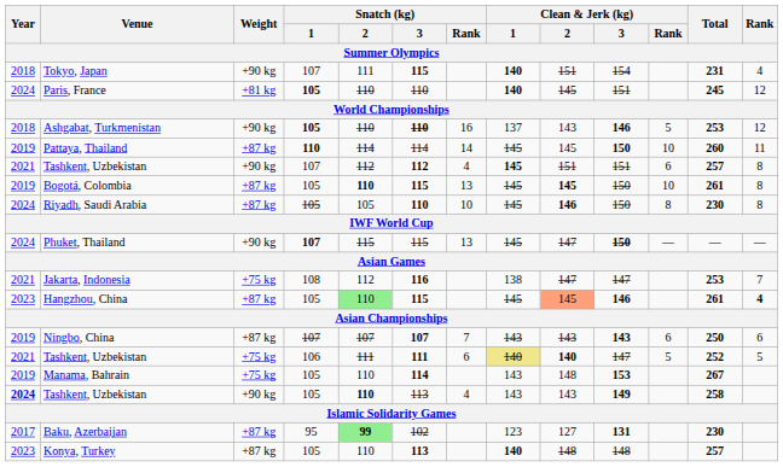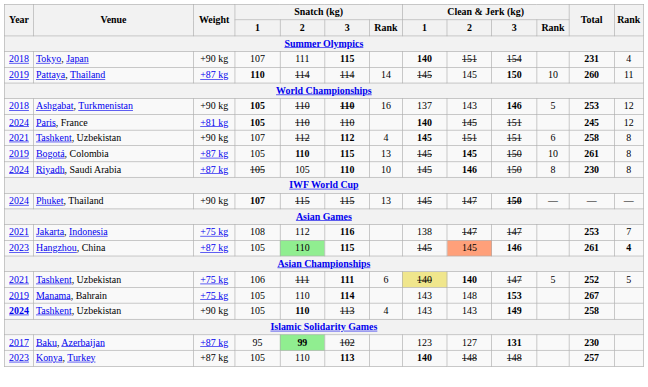 <table class = "wikitable" style="text-align:center;">
 <tr>
 <th rowspan=2 width=40>Year</th>
 <th rowspan=2 width=250>Venue</th>
 <th rowspan=2 width=60>Weight</th>
 <th colspan=4>Snatch (kg)</th>
 <th colspan=4>Clean & Jerk (kg)</th>
 <th rowspan=2 width=65>Total</th>
 <th rowspan=2 width=40>Rank</th>
 </tr>
 <tr>
 <th width=65>1</th>
 <th width=65>2</th>
 <th width=65>3</th>
 <th width=45>Rank</th>
 <th width=65>1</th>
 <th width=65>2</th>
 <th width=65>3</th>
 <th width=45>Rank</th>
 </tr>
 <tr>
 <th colspan=13><a href='#'>Summer Olympics</a></th>
 </tr>
 <tr>
 <td><a href='#'>2018</a></td>
 <td align=left><a href='#'>Tokyo</a>, <a href='#'>Japan</a></td>
 <td>+90 kg</td>
 <td>107</td>
 <td>111</td>
 <td><strong>115</strong></td>
 <td></td>
 <td><strong>140</strong></td>
 <td><s>151</s></td>
 <td><s>154</s></td>
 <td></td>
 <td><strong>231</strong></td>
 <td>4</td>
 </tr>
 <tr>
-<td><a href='#'>2024</a></td>
-<td align=left><a href='#'>Paris</a>, France</td>
-<td><a href='#'>+81 kg</a></td>
-<td><strong>105</strong></td>
-<td><s>110</s></td>
-<td><s>110</s></td>
-<td></td>
-<td><strong>140</strong></td>
+<td><a href='#'>2019</a></td>
+<td align=left><a href='#'>Pattaya</a>, <a href='#'>Thailand</a></td>
+<td><a href='#'>+87 kg</a></td>
+<td><strong>110</strong></td>
+<td><s>114</s></td>
+<td><s>114</s></td>
+<td>14</td>
 <td><s>145</s></td>
-<td><s>151</s></td>
-<td></td>
-<td><strong>245</strong></td>
-<td>12</td>
+<td>145</td>
+<td><strong>150</strong></td>
+<td>10</td>
+<td><strong>260</strong></td>
+<td>11</td>
 </tr>
 <tr>
 <th colspan=13><a href='#'>World Championships</a></th>
 </tr>
 <tr>
 <td><a href='#'>2018</a></td>
 <td align=left><a href='#'>Ashgabat</a>, <a href='#'>Turkmenistan</a></td>
 <td>+90 kg</td>
 <td><strong>105</strong></td>
 <td><s>110</s></td>
 <td><strong><s>110</s></strong></td>
 <td>16</td>
 <td>137</td>
 <td>143</td>
 <td><strong>146</strong></td>
 <td>5</td>
 <td><strong>253</strong></td>
 <td>12</td>
 </tr>
 <tr>
-<td><a href='#'>2019</a></td>
-<td align=left><a href='#'>Pattaya</a>, <a href='#'>Thailand</a></td>
-<td><a href='#'>+87 kg</a></td>
-<td><strong>110</strong></td>
-<td><s>114</s></td>
-<td><s>114</s></td>
-<td>14</td>
+<td><a href='#'>2024</a></td>
+<td align=left><a href='#'>Paris</a>, France</td>
+<td><a href='#'>+81 kg</a></td>
+<td><strong>105</strong></td>
+<td><s>110</s></td>
+<td><s>110</s></td>
+<td></td>
+<td><strong>140</strong></td>
 <td><s>145</s></td>
-<td>145</td>
-<td><strong>150</strong></td>
-<td>10</td>
-<td><strong>260</strong></td>
-<td>11</td>
+<td><s>151</s></td>
+<td></td>
+<td><strong>245</strong></td>
+<td>12</td>
 </tr>
 <tr>
 <td><a href='#'>2021</a></td>
 <td align=left><a href='#'>Tashkent</a>, Uzbekistan</td>
 <td>+90 kg</td>
 <td>107</td>
 <td><s>112</s></td>
 <td><strong>112</strong></td>
 <td>4</td>
 <td><strong>145</strong></td>
 <td><s>151</s></td>
 <td><s>151</s></td>
 <td>6</td>
-<td><strong>257</strong></td>
+<td><strong>258</strong></td>
 <td>8</td>
 </tr>
 <tr>
 <td><a href='#'>2019</a></td>
 <td align=left><a href='#'>Bogotá</a>, Colombia</td>
 <td><a href='#'>+87 kg</a></td>
 <td>105</td>
 <td><strong>110</strong></td>
 <td><strong>115</strong></td>
 <td>13</td>
 <td><s>145</s></td>
 <td><strong>145</strong></td>
 <td><s>150</s></td>
 <td>10</td>
 <td><strong>261</strong></td>
 <td>8</td>
 </tr>
 <tr>
 <td><a href='#'>2024</a></td>
 <td align=left><a href='#'>Riyadh</a>, Saudi Arabia</td>
 <td><a href='#'>+87 kg</a></td>
 <td><s>105</s></td>
 <td>105</td>
 <td><strong>110</strong></td>
 <td>10</td>
 <td><s>145</s></td>
 <td><strong>146</strong></td>
 <td><s>150</s></td>
 <td>8</td>
 <td><strong>230</strong></td>
 <td>8</td>
 </tr>
 <tr>
 <th colspan=13><a href='#'>IWF World Cup</a></th>
 </tr>
 <tr>
 <td><a href='#'>2024</a></td>
 <td align=left><a href='#'>Phuket</a>, Thailand</td>
 <td>+90 kg</td>
 <td><strong>107</strong></td>
 <td><s>115</s></td>
 <td><s>115</s></td>
 <td>13</td>
 <td><s>145</s></td>
 <td><s>147</s></td>
 <td><strong><s>150</s></strong></td>
 <td>—</td>
 <td>—</td>
 <td>—</td>
 </tr>
 <tr>
 <th colspan=13><a href='#'>Asian Games</a></th>
 </tr>
 <tr>
 <td><a href='#'>2021</a></td>
 <td align=left><a href='#'>Jakarta</a>, <a href='#'>Indonesia</a></td>
 <td><a href='#'>+75 kg</a></td>
 <td>108</td>
 <td>112</td>
 <td><strong>116</strong></td>
 <td></td>
 <td>138</td>
 <td><s>147</s></td>
 <td><s>147</s></td>
 <td></td>
 <td><strong>253</strong></td>
 <td>7</td>
 </tr>
 <tr>
 <td><a href='#'>2023</a></td>
 <td align=left><a href='#'>Hangzhou</a>, China</td>
 <td><a href='#'>+87 kg</a></td>
 <td>105</td>
 <td style="background: lightgreen;">110</td>
 <td><strong>115</strong></td>
 <td></td>
 <td><s>145</s></td>
 <td style="background: lightsalmon;">145</td>
 <td><strong>146</strong></td>
 <td></td>
 <td><strong>261</strong></td>
 <td><strong>4</strong></td>
 </tr>
 <tr>
 <th colspan=13><a href='#'>Asian Championships</a></th>
 </tr>
 <tr>
-<td><a href='#'>2019</a></td>
-<td align=left><a href='#'>Ningbo</a>, China</td>
-<td>+87 kg</td>
-<td><s>107</s></td>
-<td><s>107</s></td>
-<td><strong>107</strong></td>
-<td>7</td>
-<td><s>143</s></td>
-<td><s>143</s></td>
-<td><strong>143</strong></td>
-<td>6</td>
-<td><strong>250</strong></td>
-<td>6</td>
-</tr>
-<tr>
 <td><a href='#'>2021</a></td>
 <td align=left><a href='#'>Tashkent</a>, Uzbekistan</td>
 <td><a href='#'>+75 kg</a></td>
 <td>106</td>
 <td><s>111</s></td>
 <td><strong>111</strong></td>
 <td>6</td>
 <td style="background: khaki;"><s>140</s></td>
 <td><strong>140</strong></td>
 <td><s>147</s></td>
 <td>5</td>
 <td><strong>252</strong></td>
 <td>5</td>
 </tr>
 <tr>
 <td><a href='#'>2019</a></td>
 <td align=left><a href='#'>Manama</a>, Bahrain</td>
 <td><a href='#'>+75 kg</a></td>
 <td>105</td>
 <td>110</td>
 <td><strong>114</strong></td>
 <td></td>
 <td>143</td>
 <td>148</td>
 <td><strong>153</strong></td>
 <td></td>
 <td><strong>267</strong></td>
 <td></td>
 </tr>
 <tr>
 <td><strong><a href='#'>2024</a></strong></td>
 <td align=left><a href='#'>Tashkent</a>, Uzbekistan</td>
 <td>+90 kg</td>
 <td>105</td>
 <td><strong>110</strong></td>
 <td><s>113</s></td>
 <td>4</td>
 <td>143</td>
 <td>143</td>
 <td><strong>149</strong></td>
 <td></td>
 <td><strong>258</strong></td>
 <td></td>
 </tr>
 <tr>
 <th colspan=13><a href='#'>Islamic Solidarity Games</a></th>
 </tr>
 <tr>
 <td><a href='#'>2017</a></td>
 <td align=left><a href='#'>Baku</a>, <a href='#'>Azerbaijan</a></td>
 <td><a href='#'>+87 kg</a></td>
 <td>95</td>
 <td style="background: lightgreen;"><strong>99</strong></td>
 <td><s>102</s></td>
 <td></td>
 <td>123</td>
 <td>127</td>
 <td><strong>131</strong></td>
 <td></td>
 <td><strong>230</strong></td>
 <td></td>
 </tr>
 <tr>
 <td><a href='#'>2023</a></td>
 <td align=left><a href='#'>Konya</a>, <a href='#'>Turkey</a></td>
 <td>+87 kg</td>
 <td>105</td>
 <td>110</td>
 <td><strong>113</strong></td>
 <td></td>
 <td><strong>140</strong></td>
 <td><s>148</s></td>
 <td><s>148</s></td>
 <td></td>
 <td><strong>257</strong></td>
 <td></td>
 </tr>
 </table>
